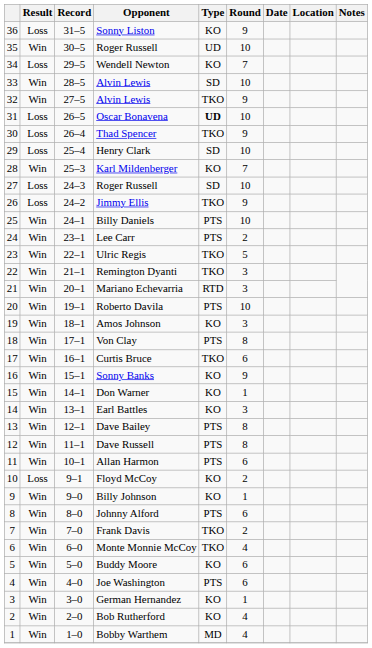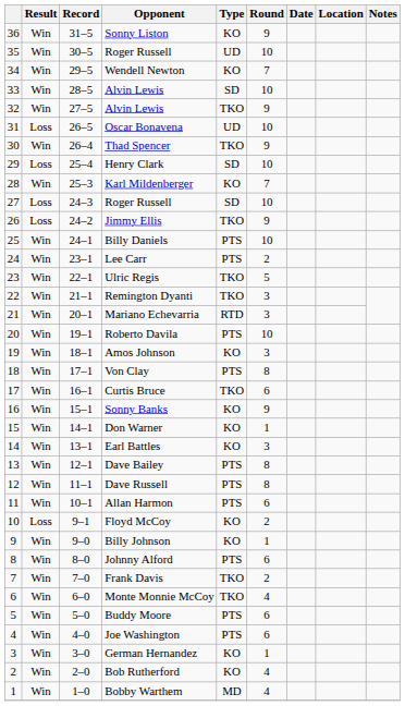 <table class="wikitable" style="text-align:center">
 <tr>
 <th></th>
 <th>Result</th>
 <th>Record</th>
 <th>Opponent</th>
 <th>Type</th>
 <th>Round</th>
 <th>Date</th>
 <th>Location</th>
 <th>Notes</th>
 </tr>
 <tr>
 <td>36</td>
-<td>Loss</td>
+<td>Win</td>
 <td>31–5</td>
 <td align=left> <a href='#'>Sonny Liston</a></td>
 <td>KO</td>
 <td>9 </td>
 <td></td>
 <td align=left> </td>
 <td align=left></td>
 </tr>
 <tr>
 <td>35</td>
 <td>Win</td>
 <td>30–5</td>
 <td align=left> Roger Russell</td>
 <td>UD</td>
 <td>10</td>
 <td></td>
 <td align=left> </td>
 <td align=left></td>
 </tr>
 <tr>
 <td>34</td>
-<td>Loss</td>
+<td>Win</td>
 <td>29–5</td>
 <td align=left> Wendell Newton</td>
 <td>KO</td>
 <td>7 </td>
 <td></td>
 <td align=left> </td>
 <td align=left></td>
 </tr>
 <tr>
 <td>33</td>
 <td>Win</td>
 <td>28–5</td>
 <td align=left> <a href='#'>Alvin Lewis</a></td>
 <td>SD</td>
 <td>10</td>
 <td></td>
 <td align=left> </td>
 <td align=left></td>
 </tr>
 <tr>
 <td>32</td>
 <td>Win</td>
 <td>27–5</td>
 <td align=left> <a href='#'>Alvin Lewis</a></td>
 <td>TKO</td>
 <td>9 </td>
 <td></td>
 <td align=left> </td>
 <td align=left></td>
 </tr>
 <tr>
 <td>31</td>
 <td>Loss</td>
 <td>26–5</td>
 <td align=left> <a href='#'>Oscar Bonavena</a></td>
-<td><strong>UD</strong></td>
+<td>UD</td>
 <td>10</td>
 <td></td>
 <td align=left> </td>
 <td align=left></td>
 </tr>
 <tr>
 <td>30</td>
-<td>Loss</td>
+<td>Win</td>
 <td>26–4</td>
 <td align=left> <a href='#'>Thad Spencer</a></td>
 <td>TKO</td>
 <td>9 </td>
 <td></td>
 <td align=left> </td>
 <td align=left></td>
 </tr>
 <tr>
 <td>29</td>
 <td>Loss</td>
 <td>25–4</td>
 <td align=left> Henry Clark</td>
 <td>SD</td>
 <td>10</td>
 <td></td>
 <td align=left> </td>
 <td align=left></td>
 </tr>
 <tr>
 <td>28</td>
 <td>Win</td>
 <td>25–3</td>
 <td align=left> <a href='#'>Karl Mildenberger</a></td>
 <td>KO</td>
 <td>7 </td>
 <td></td>
 <td align=left> </td>
 <td align=left></td>
 </tr>
 <tr>
 <td>27</td>
 <td>Loss</td>
 <td>24–3</td>
 <td align=left> Roger Russell</td>
 <td>SD</td>
 <td>10</td>
 <td></td>
 <td align=left> </td>
 <td align=left></td>
 </tr>
 <tr>
 <td>26</td>
 <td>Loss</td>
 <td>24–2</td>
 <td align=left> <a href='#'>Jimmy Ellis</a></td>
 <td>TKO</td>
 <td>9 </td>
 <td></td>
 <td align=left> </td>
 <td align=left></td>
 </tr>
 <tr>
 <td>25</td>
 <td>Win</td>
 <td>24–1</td>
 <td align=left> Billy Daniels</td>
 <td>PTS</td>
 <td>10</td>
 <td></td>
 <td align=left> </td>
 <td align=left></td>
 </tr>
 <tr>
 <td>24</td>
 <td>Win</td>
 <td>23–1</td>
 <td align=left> Lee Carr</td>
 <td>PTS</td>
 <td>2 </td>
 <td></td>
 <td align=left> </td>
 <td align=left></td>
 </tr>
 <tr>
 <td>23</td>
 <td>Win</td>
 <td>22–1</td>
 <td align=left> Ulric Regis</td>
 <td>TKO</td>
 <td>5 </td>
 <td></td>
 <td align=left> </td>
 <td align=left></td>
 </tr>
 <tr>
 <td>22</td>
 <td>Win</td>
 <td>21–1</td>
 <td align=left> Remington Dyanti</td>
 <td>TKO</td>
 <td>3 </td>
 <td></td>
 <td align=left> </td>
 </tr>
 <tr>
 <td>21</td>
 <td>Win</td>
 <td>20–1</td>
 <td align=left> Mariano Echevarria</td>
 <td>RTD</td>
 <td>3 </td>
 <td></td>
 <td align=left> </td>
 </tr>
 <tr>
 <td>20</td>
 <td>Win</td>
 <td>19–1</td>
 <td align=left> Roberto Davila</td>
 <td>PTS</td>
 <td>10</td>
 <td></td>
 <td align=left> </td>
 <td align=left></td>
 </tr>
 <tr>
 <td>19</td>
 <td>Win</td>
 <td>18–1</td>
 <td align=left> Amos Johnson</td>
 <td>KO</td>
 <td>3 </td>
 <td></td>
 <td align=left> </td>
 <td align=left></td>
 </tr>
 <tr>
 <td>18</td>
 <td>Win</td>
 <td>17–1</td>
 <td align=left> Von Clay</td>
 <td>PTS</td>
 <td>8</td>
 <td></td>
 <td align=left> </td>
 <td align=left></td>
 </tr>
 <tr>
 <td>17</td>
 <td>Win</td>
 <td>16–1</td>
 <td align=left> Curtis Bruce</td>
 <td>TKO</td>
 <td>6 </td>
 <td></td>
 <td align=left> </td>
 <td align=left></td>
 </tr>
 <tr>
 <td>16</td>
 <td>Win</td>
 <td>15–1</td>
 <td align=left> <a href='#'>Sonny Banks</a></td>
 <td>KO</td>
 <td>9 </td>
 <td></td>
 <td align=left> </td>
 <td align=left></td>
 </tr>
 <tr>
 <td>15</td>
 <td>Win</td>
 <td>14–1</td>
 <td align=left> Don Warner</td>
 <td>KO</td>
 <td>1 </td>
 <td></td>
 <td align=left> </td>
 <td align=left></td>
 </tr>
 <tr>
 <td>14</td>
 <td>Win</td>
 <td>13–1</td>
 <td align=left> Earl Battles</td>
 <td>KO</td>
 <td>3 </td>
 <td></td>
 <td align=left> </td>
 <td align=left></td>
 </tr>
 <tr>
 <td>13</td>
 <td>Win</td>
 <td>12–1</td>
 <td align=left> Dave Bailey</td>
 <td>PTS</td>
 <td>8</td>
 <td></td>
 <td align=left> </td>
 <td align=left></td>
 </tr>
 <tr>
 <td>12</td>
 <td>Win</td>
 <td>11–1</td>
 <td align=left> Dave Russell</td>
 <td>PTS</td>
 <td>8</td>
 <td></td>
 <td align=left> </td>
 <td align=left></td>
 </tr>
 <tr>
 <td>11</td>
 <td>Win</td>
 <td>10–1</td>
 <td align=left> Allan Harmon</td>
 <td>PTS</td>
 <td>6</td>
 <td></td>
 <td align=left> </td>
 <td align=left></td>
 </tr>
 <tr>
 <td>10</td>
 <td>Loss</td>
 <td>9–1</td>
 <td align=left> Floyd McCoy</td>
 <td>KO</td>
 <td>2 </td>
 <td></td>
 <td align=left> </td>
 <td align=left></td>
 </tr>
 <tr>
 <td>9</td>
 <td>Win</td>
 <td>9–0</td>
 <td align=left> Billy Johnson</td>
 <td>KO</td>
 <td>1 </td>
 <td></td>
 <td align=left> </td>
 <td align=left></td>
 </tr>
 <tr>
 <td>8</td>
 <td>Win</td>
 <td>8–0</td>
 <td align=left> Johnny Alford</td>
 <td>PTS</td>
 <td>6</td>
 <td></td>
 <td align=left> </td>
 <td align=left></td>
 </tr>
 <tr>
 <td>7</td>
 <td>Win</td>
 <td>7–0</td>
 <td align=left> Frank Davis</td>
 <td>TKO</td>
 <td>2 </td>
 <td></td>
 <td align=left> </td>
 <td align=left></td>
 </tr>
 <tr>
 <td>6</td>
 <td>Win</td>
 <td>6–0</td>
 <td align=left> Monte Monnie McCoy</td>
 <td>TKO</td>
 <td>4 </td>
 <td></td>
 <td align=left> </td>
 <td align=left></td>
 </tr>
 <tr>
 <td>5</td>
 <td>Win</td>
 <td>5–0</td>
 <td align=left> Buddy Moore</td>
-<td>KO</td>
+<td>PTS</td>
 <td>6</td>
 <td></td>
 <td align=left> </td>
 <td align=left></td>
 </tr>
 <tr>
 <td>4</td>
 <td>Win</td>
 <td>4–0</td>
 <td align=left> Joe Washington</td>
 <td>PTS</td>
 <td>6</td>
 <td></td>
 <td align=left> </td>
 <td align=left></td>
 </tr>
 <tr>
 <td>3</td>
 <td>Win</td>
 <td>3–0</td>
 <td align=left>German Hernandez</td>
 <td>KO</td>
 <td>1 </td>
 <td></td>
 <td align=left> </td>
 <td align=left></td>
 </tr>
 <tr>
 <td>2</td>
 <td>Win</td>
 <td>2–0</td>
 <td align=left> Bob Rutherford</td>
 <td>KO</td>
 <td>4 </td>
 <td></td>
 <td align=left> </td>
 <td align=left></td>
 </tr>
 <tr>
 <td>1</td>
 <td>Win</td>
 <td>1–0</td>
 <td align=left> Bobby Warthem</td>
 <td>MD</td>
 <td>4</td>
 <td></td>
 <td align=left> </td>
 <td align=left></td>
 </tr>
 <tr>
 </tr>
 </table>
